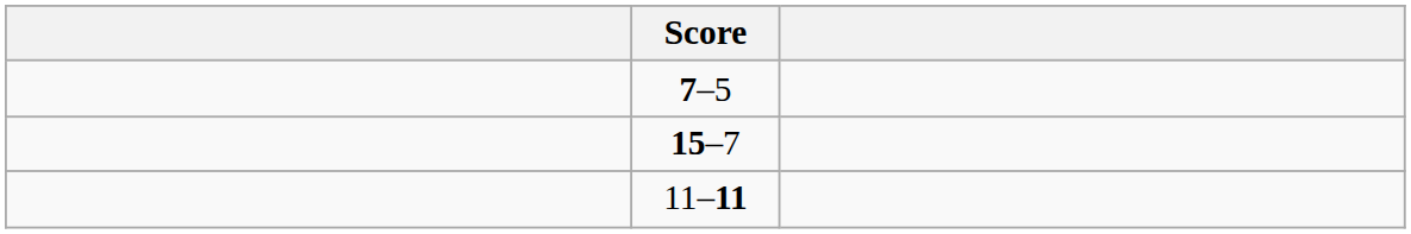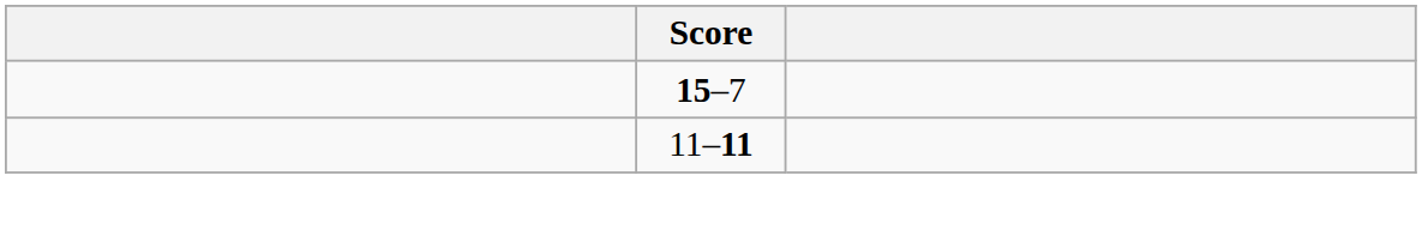 <table class="wikitable" style="text-align: center;">
 <tr>
 <th width=280></th>
 <th width=60>Score</th>
 <th width=280></th>
-</tr>
-<tr>
-<td align=left><strong></strong></td>
-<td><strong>7</strong>–5</td>
-<td align=left></td>
 </tr>
 <tr>
 <td align=left><strong></strong></td>
 <td><strong>15</strong>–7</td>
 <td align=left></td>
 </tr>
 <tr>
 <td align=left></td>
 <td>11–<strong>11</strong></td>
 <td align=left><strong></td>
 </tr>
 </table>
